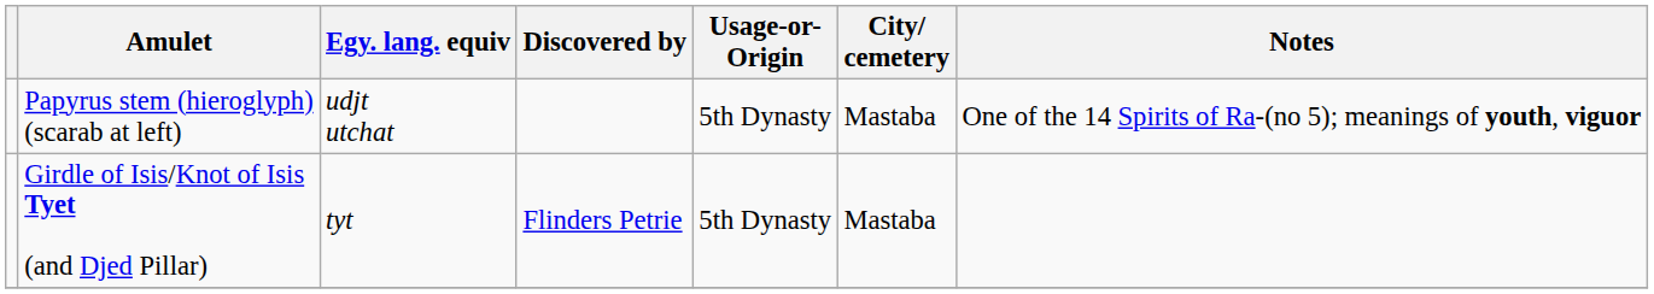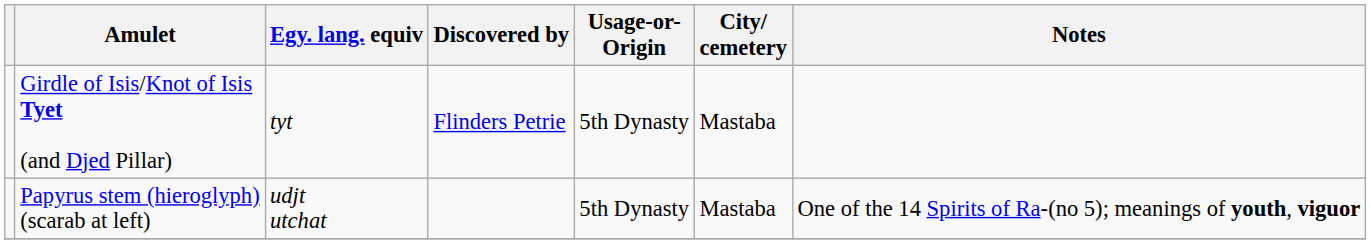 <table class="wikitable sortable">
 <tr style="background:#efefef;">
 <th></th>
 <th><strong>Amulet</strong></th>
 <th><a href='#'>Egy. lang.</a> equiv</th>
 <th>Discovered by</th>
 <th>Usage-or-<br>Origin</th>
 <th>City/<br>cemetery</th>
 <th>Notes</th>
 </tr>
 <tr>
 <td></td>
+<td><a href='#'>Girdle of Isis</a>/<a href='#'>Knot of Isis</a><br><strong><a href='#'>Tyet</a></strong><br><br>(and <a href='#'>Djed</a> Pillar)</td>
+<td><em>tyt</em></td>
+<td><a href='#'>Flinders Petrie</a></td>
+<td>5th Dynasty</td>
+<td>Mastaba</td>
+<td></td>
+</tr>
+<tr>
+<td></td>
 <td><a href='#'>Papyrus stem (hieroglyph)</a><br>(scarab at left)</td>
 <td><em>udjt</em><br><em>utchat</em></td>
 <td></td>
 <td>5th Dynasty</td>
 <td>Mastaba</td>
 <td>One of the 14 <a href='#'>Spirits of Ra</a>-(no 5); meanings of <strong>youth</strong>, <strong>viguor</strong></td>
 </tr>
 <tr>
-<td></td>
-<td><a href='#'>Girdle of Isis</a>/<a href='#'>Knot of Isis</a><br><strong><a href='#'>Tyet</a></strong><br><br>(and <a href='#'>Djed</a> Pillar)</td>
-<td><em>tyt</em></td>
-<td><a href='#'>Flinders Petrie</a></td>
-<td>5th Dynasty</td>
-<td>Mastaba</td>
-<td></td>
-</tr>
-<tr>
 </tr>
 </table>
